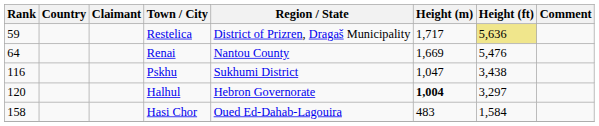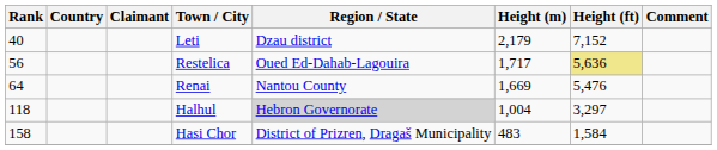 <table class="wikitable sortable">
 <tr>
 <th>Rank</th>
 <th>Country</th>
 <th>Claimant</th>
 <th>Town / City</th>
 <th>Region / State</th>
 <th>Height (m)</th>
 <th>Height (ft)</th>
 <th>Comment</th>
 </tr>
 <tr>
-<td>59</td>
+<td>40</td>
+<td></td>
+<td></td>
+<td><a href='#'>Leti</a></td>
+<td><a href='#'>Dzau district</a></td>
+<td>2,179</td>
+<td>7,152</td>
+<td></td>
+</tr>
+<tr>
+<td>56</td>
 <td></td>
 <td></td>
 <td><a href='#'>Restelica</a></td>
-<td><a href='#'>District of Prizren</a>, <a href='#'>Dragaš</a> Municipality</td>
+<td><a href='#'>Oued Ed-Dahab-Lagouira</a></td>
 <td>1,717</td>
 <td style="background: khaki;">5,636</td>
 <td></td>
 </tr>
 <tr>
 <td>64</td>
 <td></td>
 <td></td>
 <td><a href='#'>Renai</a></td>
 <td><a href='#'>Nantou County</a></td>
 <td>1,669</td>
 <td>5,476</td>
 <td></td>
 </tr>
 <tr>
-<td>116</td>
-<td></td>
-<td></td>
-<td><a href='#'>Pskhu</a></td>
-<td><a href='#'>Sukhumi District</a></td>
-<td>1,047</td>
-<td>3,438</td>
-<td></td>
-</tr>
-<tr>
-<td>120</td>
+<td>118</td>
 <td></td>
 <td></td>
 <td><a href='#'>Halhul</a></td>
-<td><a href='#'>Hebron Governorate</a></td>
-<td><strong>1,004</strong></td>
+<td style="background: lightgrey;"><a href='#'>Hebron Governorate</a></td>
+<td>1,004</td>
 <td>3,297</td>
 <td></td>
 </tr>
 <tr>
 <td>158</td>
 <td></td>
 <td></td>
 <td><a href='#'>Hasi Chor</a></td>
-<td><a href='#'>Oued Ed-Dahab-Lagouira</a></td>
+<td><a href='#'>District of Prizren</a>, <a href='#'>Dragaš</a> Municipality</td>
 <td>483</td>
 <td>1,584</td>
 <td></td>
 </tr>
 <tr>
 </tr>
 </table>
